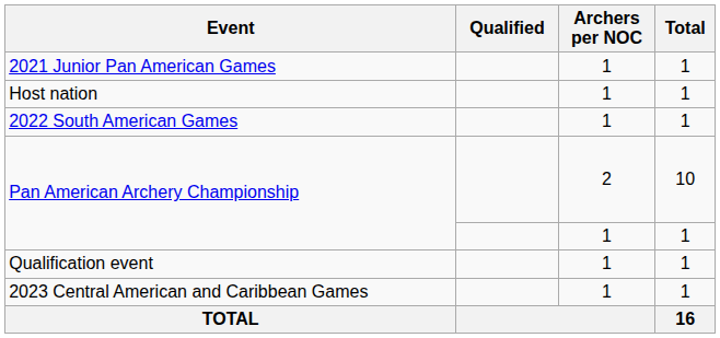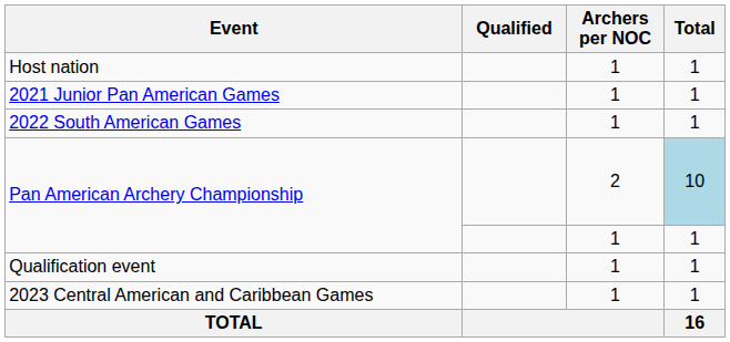 <table class="wikitable" width="650">
 <tr>
 <th>Event</th>
 <th>Qualified</th>
 <th>Archers<br> per NOC</th>
 <th>Total</th>
 </tr>
 <tr>
-<td><a href='#'>2021 Junior Pan American Games</a></td>
+<td>Host nation</td>
 <td></td>
 <td style="text-align:center">1</td>
 <td style="text-align:center">1</td>
 </tr>
 <tr>
-<td>Host nation</td>
+<td><a href='#'>2021 Junior Pan American Games</a></td>
 <td></td>
 <td style="text-align:center">1</td>
 <td style="text-align:center">1</td>
 </tr>
 <tr>
 <td><a href='#'>2022 South American Games</a></td>
 <td></td>
 <td style="text-align:center">1</td>
 <td style="text-align:center">1</td>
 </tr>
 <tr>
 <td rowspan="2"><a href='#'>Pan American Archery Championship</a></td>
 <td><br><br><br><br></td>
 <td style="text-align:center">2</td>
-<td style="text-align:center">10</td>
+<td style="background: lightblue; text-align:center">10</td>
 </tr>
 <tr>
 <td></td>
 <td style="text-align:center">1</td>
 <td style="text-align:center">1</td>
 </tr>
 <tr>
 <td>Qualification event</td>
 <td></td>
 <td style="text-align:center">1</td>
 <td style="text-align:center">1</td>
 </tr>
 <tr>
 <td>2023 Central American and Caribbean Games</td>
 <td></td>
 <td style="text-align:center">1</td>
 <td style="text-align:center">1</td>
 </tr>
 <tr>
 <th>TOTAL</th>
 <th colspan="2"></th>
 <th>16</th>
 </tr>
 </table>
